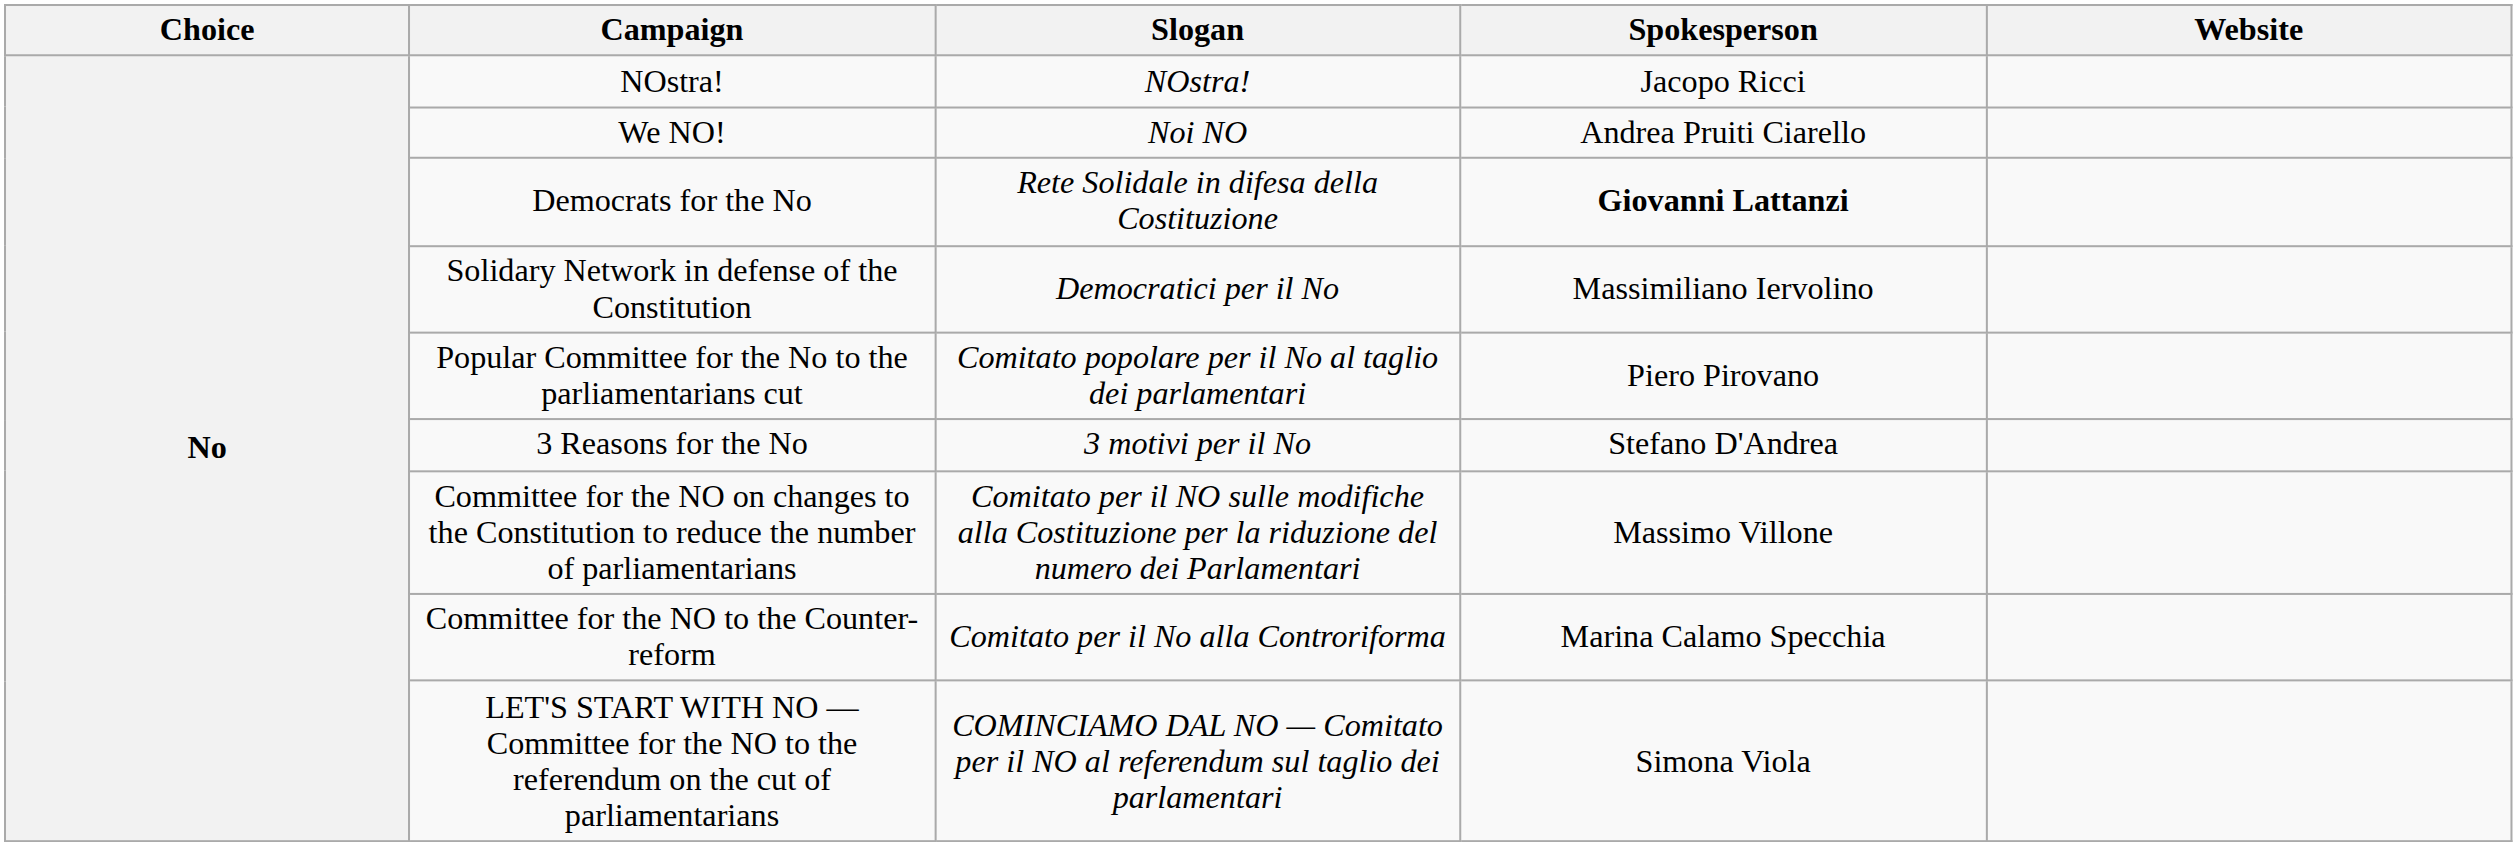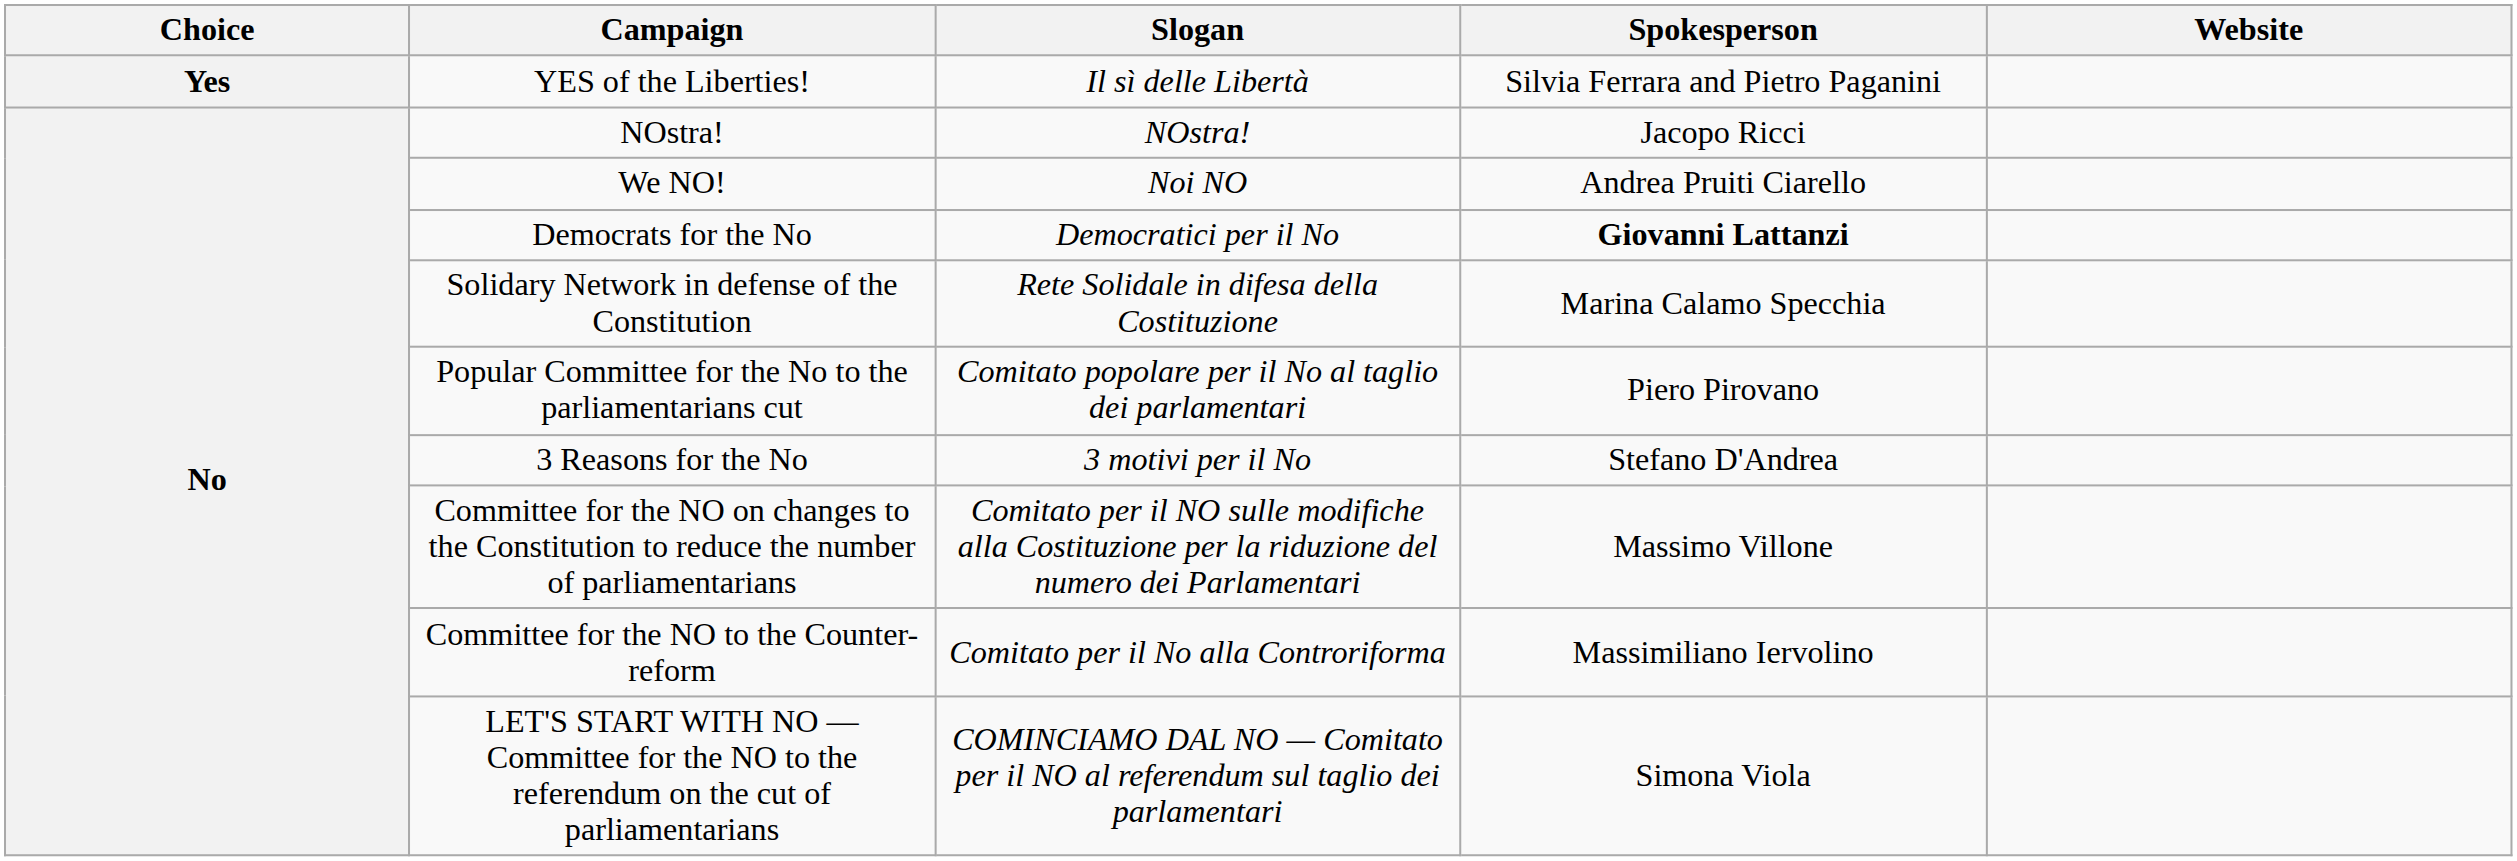 <table class="wikitable" style="text-align:center">
 <tr>
 <th width=10%>Choice</th>
 <th width=13%>Campaign</th>
 <th width=13%>Slogan</th>
 <th width=13%>Spokesperson</th>
 <th width=13%>Website</th>
+</tr>
+<tr>
+<th> Yes</th>
+<td>YES of the Liberties!</td>
+<td><em>Il sì delle Libertà</em></td>
+<td>Silvia Ferrara and Pietro Paganini</td>
+<td> </td>
 </tr>
 <tr>
 <th rowspan="9"> No</th>
 <td>NOstra!</td>
 <td><em>NOstra!</em></td>
 <td>Jacopo Ricci</td>
 <td></td>
 </tr>
 <tr>
 <td>We NO!</td>
 <td><em>Noi NO</em></td>
 <td>Andrea Pruiti Ciarello</td>
 <td></td>
 </tr>
 <tr>
 <td>Democrats for the No</td>
-<td><em>Rete Solidale in difesa della Costituzione</em></td>
+<td><em>Democratici per il No</em></td>
 <td><strong>Giovanni Lattanzi</strong></td>
 <td> </td>
 </tr>
 <tr>
 <td>Solidary Network in defense of the Constitution</td>
-<td><em>Democratici per il No</em></td>
-<td>Massimiliano Iervolino</td>
+<td><em>Rete Solidale in difesa della Costituzione</em></td>
+<td>Marina Calamo Specchia</td>
 <td></td>
 </tr>
 <tr>
 <td>Popular Committee for the No to the parliamentarians cut</td>
 <td><em>Comitato popolare per il No al taglio dei parlamentari</em></td>
 <td>Piero Pirovano</td>
 <td> </td>
 </tr>
 <tr>
 <td>3 Reasons for the No</td>
 <td><em>3 motivi per il No</em></td>
 <td>Stefano D'Andrea</td>
 <td></td>
 </tr>
 <tr>
 <td>Committee for the NO on changes to the Constitution to reduce the number of parliamentarians</td>
 <td><em>Comitato per il NO sulle modifiche alla Costituzione per la riduzione del numero dei Parlamentari</em></td>
 <td>Massimo Villone</td>
 <td><br></td>
 </tr>
 <tr>
 <td>Committee for the NO to the Counter-reform</td>
 <td><em>Comitato per il No alla Controriforma</em></td>
-<td>Marina Calamo Specchia</td>
+<td>Massimiliano Iervolino</td>
 <td> </td>
 </tr>
 <tr>
 <td>LET'S START WITH NO — Committee for the NO to the referendum on the cut of parliamentarians</td>
 <td><em>COMINCIAMO DAL NO — Comitato per il NO al referendum sul taglio dei parlamentari </em></td>
 <td>Simona Viola</td>
 <td></td>
 </tr>
 </table>
